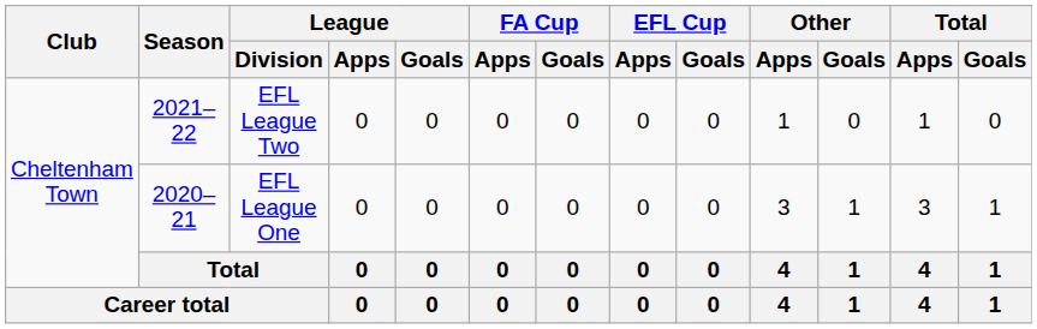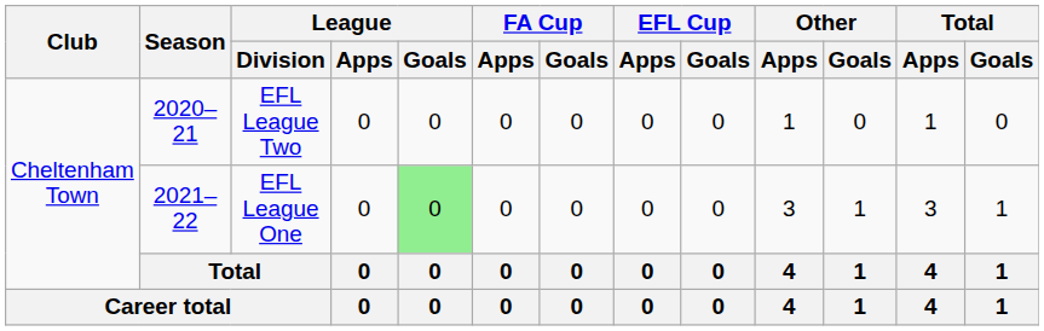 <table class="wikitable" style="text-align:center;">
 <tr>
 <th rowspan="2">Club</th>
 <th rowspan="2">Season</th>
 <th colspan="3">League</th>
 <th colspan="2"><a href='#'>FA Cup</a></th>
 <th colspan="2"><a href='#'>EFL Cup</a></th>
 <th colspan="2">Other</th>
 <th colspan="2">Total</th>
 </tr>
 <tr>
 <th>Division</th>
 <th>Apps</th>
 <th>Goals</th>
 <th>Apps</th>
 <th>Goals</th>
 <th>Apps</th>
 <th>Goals</th>
 <th>Apps</th>
 <th>Goals</th>
 <th>Apps</th>
 <th>Goals</th>
 </tr>
 <tr>
 <td rowspan=3><a href='#'>Cheltenham Town</a></td>
-<td><a href='#'>2021–22</a></td>
+<td><a href='#'>2020–21</a></td>
 <td><a href='#'>EFL League Two</a></td>
 <td>0</td>
 <td>0</td>
 <td>0</td>
 <td>0</td>
 <td>0</td>
 <td>0</td>
 <td>1</td>
 <td>0</td>
 <td>1</td>
 <td>0</td>
 </tr>
 <tr>
-<td><a href='#'>2020–21</a></td>
+<td><a href='#'>2021–22</a></td>
 <td><a href='#'>EFL League One</a></td>
 <td>0</td>
-<td>0</td>
+<td style="background: lightgreen;">0</td>
 <td>0</td>
 <td>0</td>
 <td>0</td>
 <td>0</td>
 <td>3</td>
 <td>1</td>
 <td>3</td>
 <td>1</td>
 </tr>
 <tr>
 <th colspan=2>Total</th>
 <th>0</th>
 <th>0</th>
 <th>0</th>
 <th>0</th>
 <th>0</th>
 <th>0</th>
 <th>4</th>
 <th>1</th>
 <th>4</th>
 <th>1</th>
 </tr>
 <tr>
 <th colspan="3">Career total</th>
 <th>0</th>
 <th>0</th>
 <th>0</th>
 <th>0</th>
 <th>0</th>
 <th>0</th>
 <th>4</th>
 <th>1</th>
 <th>4</th>
 <th>1</th>
 </tr>
 </table>
